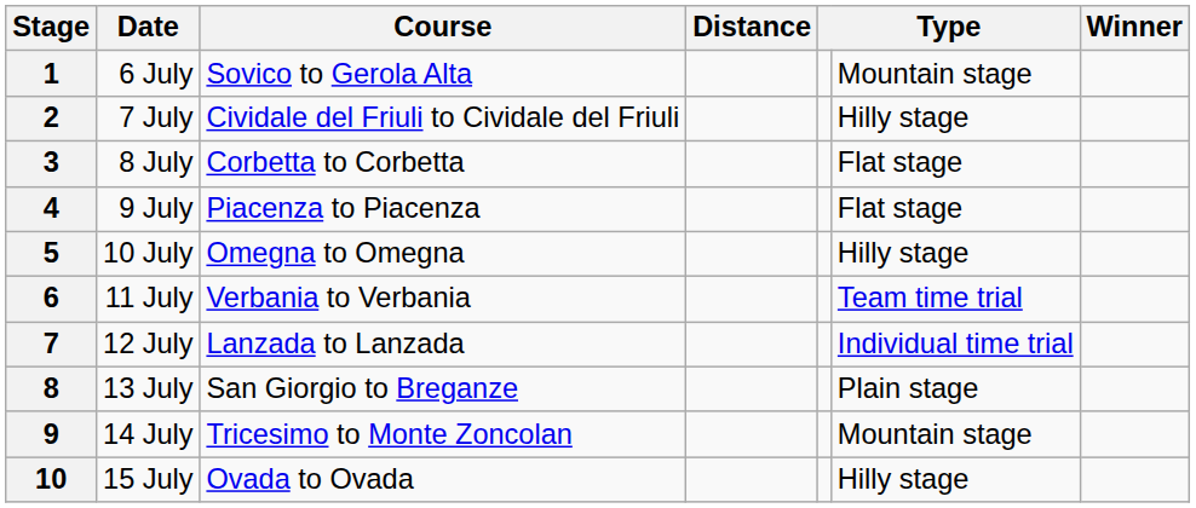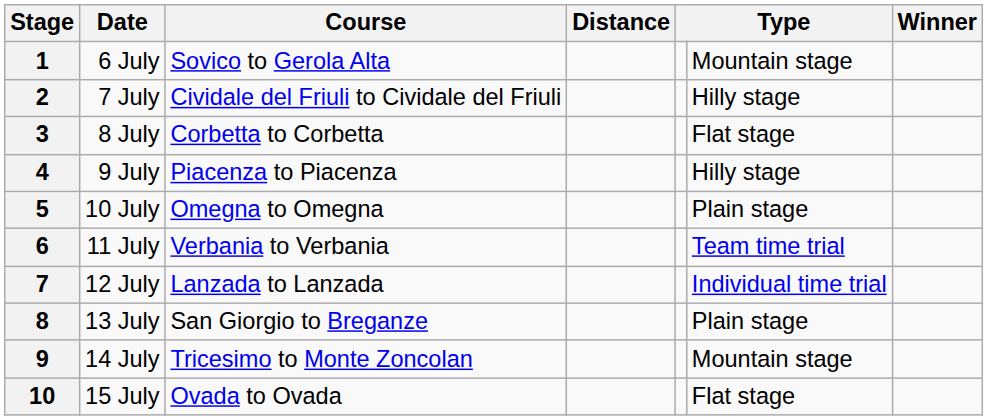 <table class="wikitable">
 <tr>
 <th scope="col">Stage</th>
 <th scope="col">Date</th>
 <th scope="col">Course</th>
 <th scope="col">Distance</th>
 <th scope="col" colspan="2">Type</th>
 <th scope="col">Winner</th>
 </tr>
 <tr>
 <th scope="row">1</th>
 <td style="text-align:right;">6 July</td>
 <td><a href='#'>Sovico</a> to <a href='#'>Gerola Alta</a></td>
 <td></td>
 <td></td>
 <td>Mountain stage</td>
 <td></td>
 </tr>
 <tr>
 <th scope="row">2</th>
 <td style="text-align:right;">7 July</td>
 <td><a href='#'>Cividale del Friuli</a> to Cividale del Friuli</td>
 <td></td>
 <td></td>
 <td>Hilly stage</td>
 <td></td>
 </tr>
 <tr>
 <th scope="row">3</th>
 <td style="text-align:right;">8 July</td>
 <td><a href='#'>Corbetta</a> to Corbetta</td>
 <td></td>
 <td></td>
 <td>Flat stage</td>
 <td></td>
 </tr>
 <tr>
 <th scope="row">4</th>
 <td style="text-align:right;">9 July</td>
 <td><a href='#'>Piacenza</a> to Piacenza</td>
 <td></td>
 <td></td>
-<td>Flat stage</td>
+<td>Hilly stage</td>
 <td></td>
 </tr>
 <tr>
 <th scope="row">5</th>
 <td style="text-align:right;">10 July</td>
 <td><a href='#'>Omegna</a> to Omegna</td>
 <td></td>
 <td></td>
-<td>Hilly stage</td>
+<td>Plain stage</td>
 <td></td>
 </tr>
 <tr>
 <th scope="row">6</th>
 <td style="text-align:right;">11 July</td>
 <td><a href='#'>Verbania</a> to Verbania</td>
 <td></td>
 <td></td>
 <td><a href='#'>Team time trial</a></td>
 <td></td>
 </tr>
 <tr>
 <th scope="row">7</th>
 <td style="text-align:right;">12 July</td>
 <td><a href='#'>Lanzada</a> to Lanzada</td>
 <td></td>
 <td></td>
 <td><a href='#'>Individual time trial</a></td>
 <td></td>
 </tr>
 <tr>
 <th scope="row">8</th>
 <td style="text-align:right;">13 July</td>
 <td>San Giorgio to <a href='#'>Breganze</a></td>
 <td></td>
 <td></td>
 <td>Plain stage</td>
 <td></td>
 </tr>
 <tr>
 <th scope="row">9</th>
 <td style="text-align:right;">14 July</td>
 <td><a href='#'>Tricesimo</a> to <a href='#'>Monte Zoncolan</a></td>
 <td></td>
 <td></td>
 <td>Mountain stage</td>
 <td></td>
 </tr>
 <tr>
 <th scope="row">10</th>
 <td style="text-align:right;">15 July</td>
 <td><a href='#'>Ovada</a> to Ovada</td>
 <td></td>
 <td></td>
-<td>Hilly stage</td>
+<td>Flat stage</td>
 <td></td>
 </tr>
 </table>
